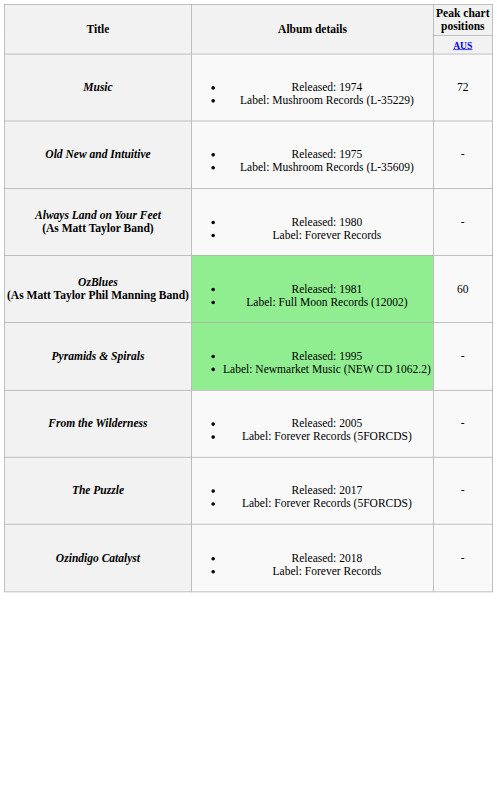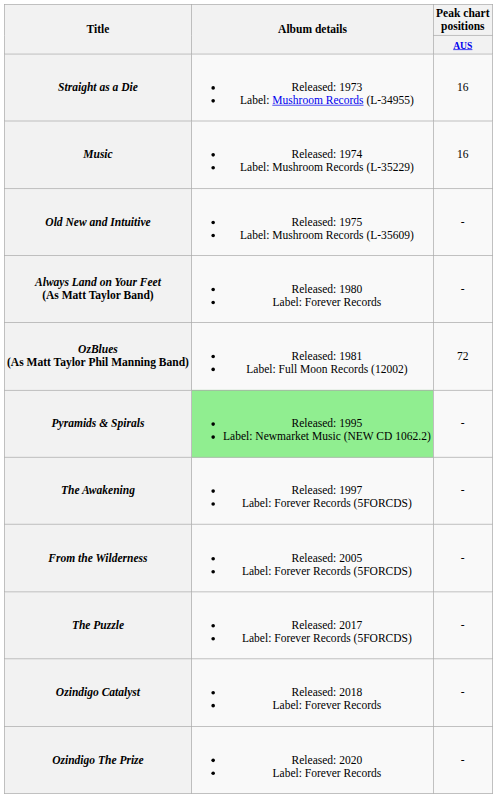 <table class="wikitable plainrowheaders" style="text-align:center;" border="1">
 <tr>
 <th scope="col" rowspan="2">Title</th>
 <th scope="col" rowspan="2">Album details</th>
 <th scope="col" colspan="1">Peak chart<br>positions</th>
 </tr>
 <tr>
 <th scope="col" style="text-align:center;"><small><a href='#'>AUS</a></small><br></th>
 </tr>
 <tr>
+<th scope="row"><em>Straight as a Die</em></th>
+<td><br><ul><li>Released: 1973</li><li>Label: <a href='#'>Mushroom Records</a> (L-34955)</li></ul></td>
+<td align="center">16</td>
+</tr>
+<tr>
 <th scope="row"><em>Music</em></th>
 <td><br><ul><li>Released: 1974</li><li>Label: Mushroom Records (L-35229)</li></ul></td>
-<td align="center">72</td>
+<td align="center">16</td>
 </tr>
 <tr>
 <th scope="row"><em>Old New and Intuitive</em></th>
 <td><br><ul><li>Released: 1975</li><li>Label: Mushroom Records (L-35609)</li></ul></td>
 <td align="center">-</td>
 </tr>
 <tr>
 <th scope="row"><em>Always Land on Your Feet</em> <br> (As Matt Taylor Band)</th>
 <td><br><ul><li>Released: 1980</li><li>Label: Forever Records</li></ul></td>
 <td align="center">-</td>
 </tr>
 <tr>
 <th scope="row"><em>OzBlues</em>  <br> (As Matt Taylor Phil Manning Band)</th>
-<td style="background: lightgreen;"><br><ul><li>Released: 1981</li><li>Label: Full Moon Records (12002)</li></ul></td>
-<td align="center">60</td>
+<td><br><ul><li>Released: 1981</li><li>Label: Full Moon Records (12002)</li></ul></td>
+<td align="center">72</td>
 </tr>
 <tr>
 <th scope="row"><em>Pyramids & Spirals</em></th>
 <td style="background: lightgreen;"><br><ul><li>Released: 1995</li><li>Label: Newmarket Music (NEW CD 1062.2)</li></ul></td>
+<td align="center">-</td>
+</tr>
+<tr>
+<th scope="row"><em>The Awakening</em></th>
+<td><br><ul><li>Released: 1997</li><li>Label: Forever Records (5FORCDS)</li></ul></td>
 <td align="center">-</td>
 </tr>
 <tr>
 <th scope="row"><em>From the Wilderness</em></th>
 <td><br><ul><li>Released: 2005</li><li>Label: Forever Records (5FORCDS)</li></ul></td>
 <td align="center">-</td>
 </tr>
 <tr>
 <th scope="row"><em>The Puzzle</em></th>
 <td><br><ul><li>Released: 2017</li><li>Label: Forever Records (5FORCDS)</li></ul></td>
 <td align="center">-</td>
 </tr>
 <tr>
 <th scope="row"><em>Ozindigo Catalyst</em></th>
 <td><br><ul><li>Released: 2018</li><li>Label: Forever Records</li></ul></td>
 <td align="center">-</td>
 </tr>
+<tr>
+<th scope="row"><em>Ozindigo The Prize </em></th>
+<td><br><ul><li>Released: 2020</li><li>Label: Forever Records</li></ul></td>
+<td align="center">-</td>
+</tr>
 </table>
